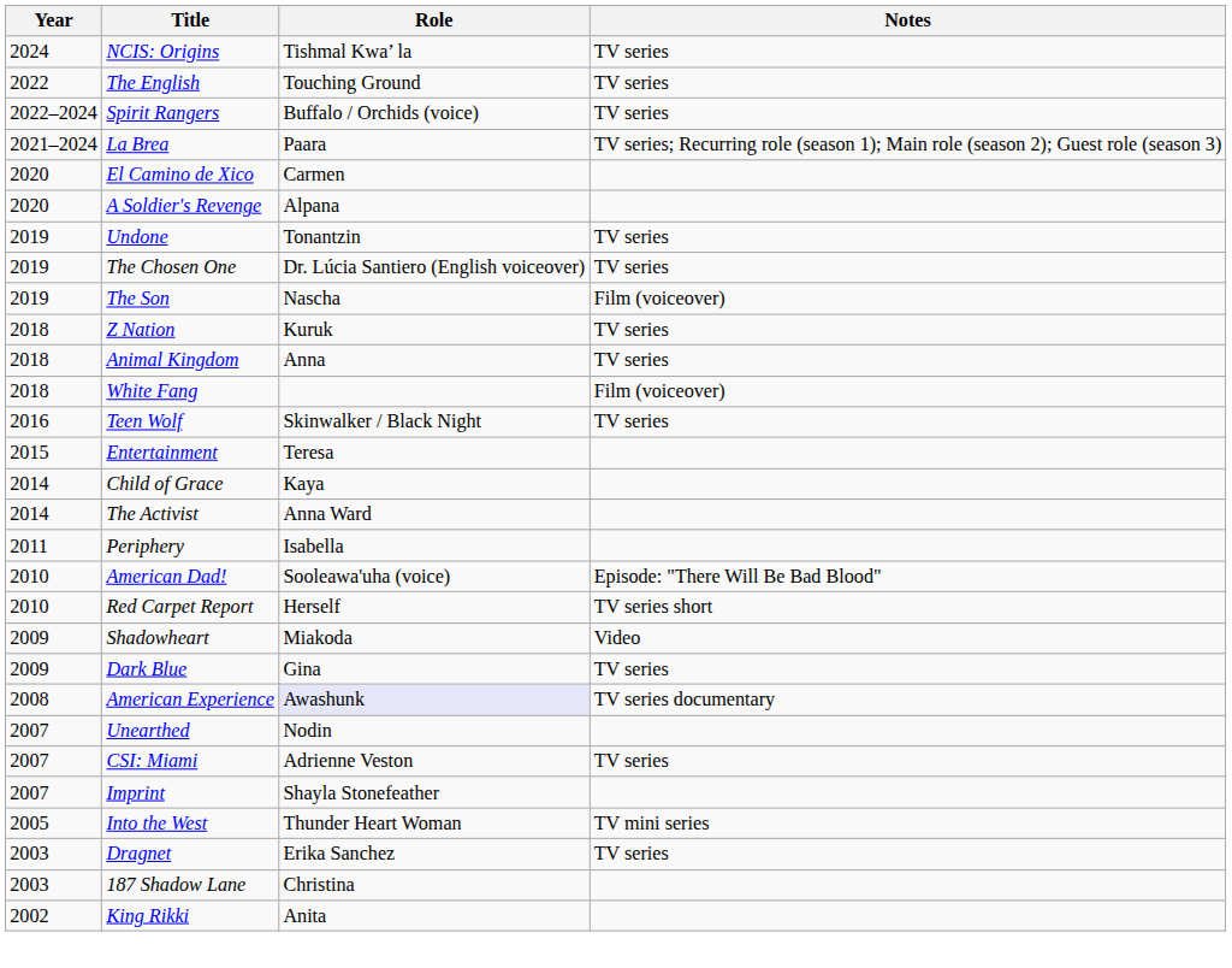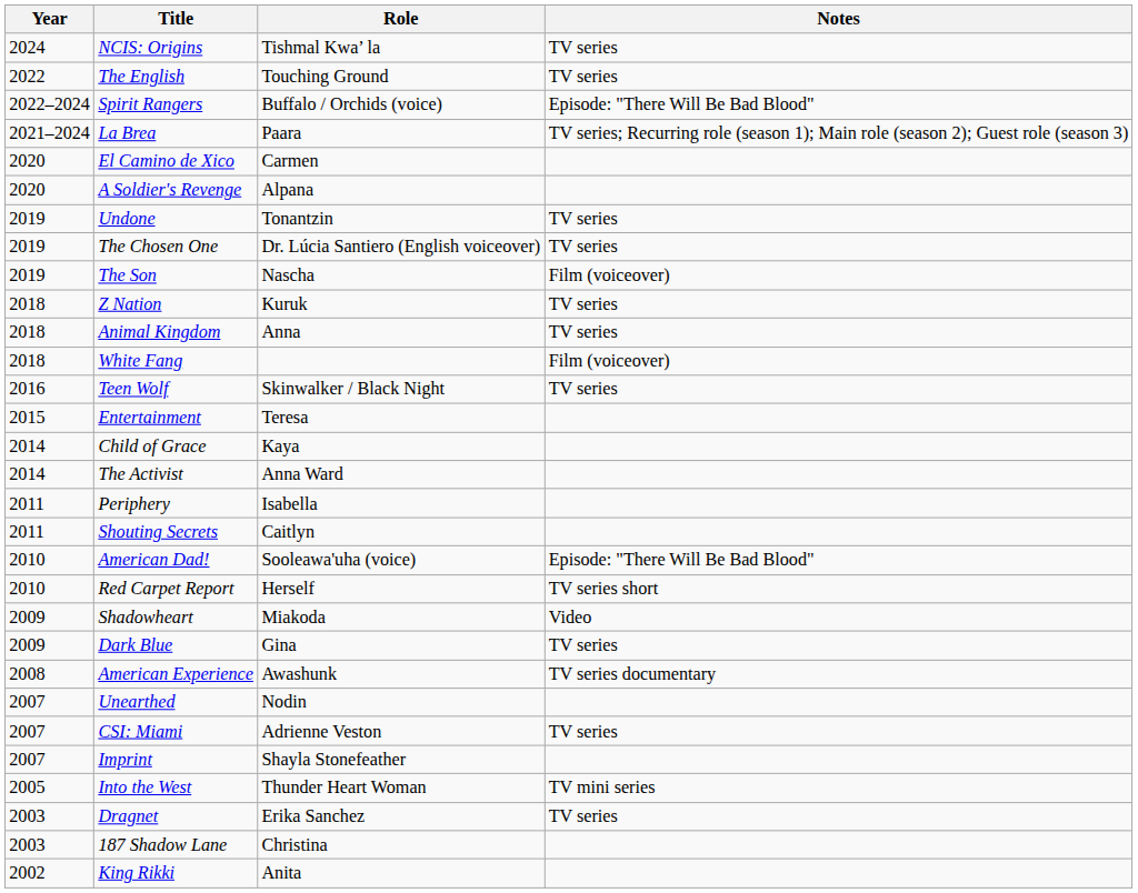 <table class="wikitable">
 <tr>
 <th>Year</th>
 <th>Title</th>
 <th>Role</th>
 <th>Notes</th>
 </tr>
 <tr>
 <td>2024</td>
 <td><em><a href='#'>NCIS: Origins</a></em></td>
 <td>Tishmal Kwa’ la</td>
 <td>TV series</td>
 </tr>
 <tr>
 <td>2022</td>
 <td><em><a href='#'>The English</a></em></td>
 <td>Touching Ground</td>
 <td>TV series</td>
 </tr>
 <tr>
 <td>2022–2024</td>
 <td><em><a href='#'>Spirit Rangers</a></em></td>
 <td>Buffalo / Orchids (voice)</td>
-<td>TV series</td>
+<td>Episode: "There Will Be Bad Blood"</td>
 </tr>
 <tr>
 <td>2021–2024</td>
 <td><em><a href='#'>La Brea</a></em></td>
 <td>Paara</td>
 <td>TV series; Recurring role (season 1); Main role (season 2); Guest role (season 3)</td>
 </tr>
 <tr>
 <td>2020</td>
 <td><em><a href='#'>El Camino de Xico</a></em></td>
 <td>Carmen</td>
 <td></td>
 </tr>
 <tr>
 <td>2020</td>
 <td><em><a href='#'>A Soldier's Revenge</a></em></td>
 <td>Alpana</td>
 <td></td>
 </tr>
 <tr>
 <td>2019</td>
 <td><em><a href='#'>Undone</a></em></td>
 <td>Tonantzin</td>
 <td>TV series</td>
 </tr>
 <tr>
 <td>2019</td>
 <td><em>The Chosen One</em></td>
 <td>Dr. Lúcia Santiero (English voiceover)</td>
 <td>TV series</td>
 </tr>
 <tr>
 <td>2019</td>
 <td><em><a href='#'>The Son</a></em></td>
 <td>Nascha</td>
 <td>Film (voiceover)</td>
 </tr>
 <tr>
 <td>2018</td>
 <td><em><a href='#'>Z Nation</a></em></td>
 <td>Kuruk</td>
 <td>TV series</td>
 </tr>
 <tr>
 <td>2018</td>
 <td><em><a href='#'>Animal Kingdom</a></em></td>
 <td>Anna</td>
 <td>TV series</td>
 </tr>
 <tr>
 <td>2018</td>
 <td><em><a href='#'>White Fang</a></em></td>
 <td></td>
 <td>Film (voiceover)</td>
 </tr>
 <tr>
 <td>2016</td>
 <td><em><a href='#'>Teen Wolf</a></em></td>
 <td>Skinwalker / Black Night</td>
 <td>TV series</td>
 </tr>
 <tr>
 <td>2015</td>
 <td><em><a href='#'>Entertainment</a></em></td>
 <td>Teresa</td>
 <td></td>
 </tr>
 <tr>
 <td>2014</td>
 <td><em>Child of Grace</em></td>
 <td>Kaya</td>
 <td></td>
 </tr>
 <tr>
 <td>2014</td>
 <td><em>The Activist</em></td>
 <td>Anna Ward</td>
 <td></td>
 </tr>
 <tr>
 <td>2011</td>
 <td><em>Periphery</em></td>
 <td>Isabella</td>
 <td></td>
 </tr>
 <tr>
+<td>2011</td>
+<td><em><a href='#'>Shouting Secrets</a></em></td>
+<td>Caitlyn</td>
+<td></td>
+</tr>
+<tr>
 <td>2010</td>
 <td><em><a href='#'>American Dad!</a></em></td>
 <td>Sooleawa'uha (voice)</td>
 <td>Episode: "There Will Be Bad Blood"</td>
 </tr>
 <tr>
 <td>2010</td>
 <td><em>Red Carpet Report</em></td>
 <td>Herself</td>
 <td>TV series short</td>
 </tr>
 <tr>
 <td>2009</td>
 <td><em>Shadowheart</em></td>
 <td>Miakoda</td>
 <td>Video</td>
 </tr>
 <tr>
 <td>2009</td>
 <td><em><a href='#'>Dark Blue</a></em></td>
 <td>Gina</td>
 <td>TV series</td>
 </tr>
 <tr>
 <td>2008</td>
 <td><em><a href='#'>American Experience</a></em></td>
-<td style="background: lavender;">Awashunk</td>
+<td>Awashunk</td>
 <td>TV series documentary</td>
 </tr>
 <tr>
 <td>2007</td>
 <td><em><a href='#'>Unearthed</a></em></td>
 <td>Nodin</td>
 <td></td>
 </tr>
 <tr>
 <td>2007</td>
 <td><em><a href='#'>CSI: Miami</a></em></td>
 <td>Adrienne Veston</td>
 <td>TV series</td>
 </tr>
 <tr>
 <td>2007</td>
 <td><em><a href='#'>Imprint</a></em></td>
 <td>Shayla Stonefeather</td>
 <td></td>
 </tr>
 <tr>
 <td>2005</td>
 <td><em><a href='#'>Into the West</a></em></td>
 <td>Thunder Heart Woman</td>
 <td>TV mini series</td>
 </tr>
 <tr>
 <td>2003</td>
 <td><em><a href='#'>Dragnet</a></em></td>
 <td>Erika Sanchez</td>
 <td>TV series</td>
 </tr>
 <tr>
 <td>2003</td>
 <td><em>187 Shadow Lane</em></td>
 <td>Christina</td>
 <td></td>
 </tr>
 <tr>
 <td>2002</td>
 <td><em><a href='#'>King Rikki</a></em></td>
 <td>Anita</td>
 <td></td>
 </tr>
 </table>
